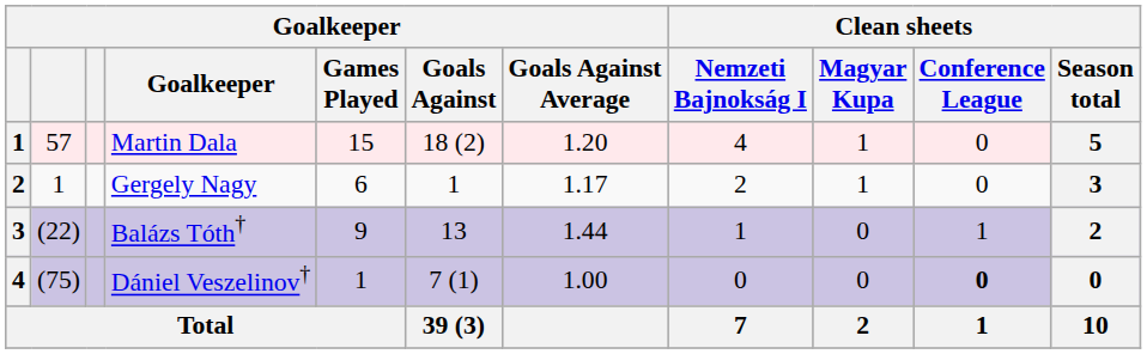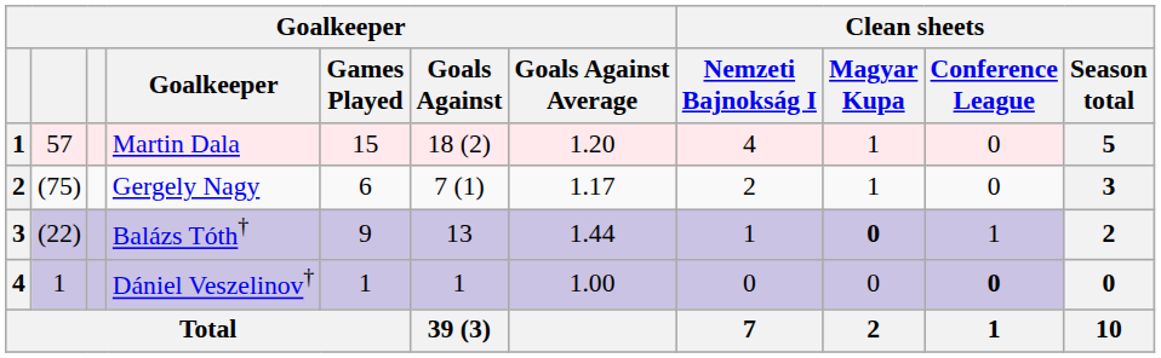 <table class="wikitable sortable sticky-header-multi" style="text-align:center; font-size:85%;">
 <tr>
 <th colspan="7">Goalkeeper</th>
 <th colspan="4">Clean sheets</th>
 </tr>
 <tr>
 <th></th>
 <th></th>
 <th></th>
 <th>Goalkeeper</th>
 <th>Games<br>Played</th>
 <th>Goals<br>Against</th>
 <th>Goals Against<br>Average</th>
 <th><a href='#'>Nemzeti<br>Bajnokság I</a></th>
 <th><a href='#'>Magyar<br>Kupa</a></th>
 <th><a href='#'>Conference<br>League</a></th>
 <th>Season<br>total</th>
 </tr>
 <tr bgcolor="#ffe9ec">
 <th rowspan="1">1</th>
 <td>57</td>
 <td> </td>
 <td style="text-align:left;" data-sort-value="Dala"><a href='#'>Martin Dala</a></td>
 <td>15</td>
 <td>18 (2)</td>
 <td>1.20</td>
 <td>4</td>
 <td>1</td>
 <td>0</td>
 <th>5</th>
 </tr>
 <tr>
 <th rowspan="1">2</th>
-<td>1</td>
+<td>(75)</td>
 <td> </td>
 <td style="text-align:left;" data-sort-value="Nagy"><a href='#'>Gergely Nagy</a></td>
 <td>6</td>
-<td>1</td>
+<td>7 (1)</td>
 <td>1.17</td>
 <td>2</td>
 <td>1</td>
 <td>0</td>
 <th>3</th>
 </tr>
 <tr bgcolor=#CBC3E3>
 <th rowspan="1">3</th>
 <td>(22)</td>
 <td> </td>
 <td style="text-align:left;" data-sort-value="TothB"><a href='#'>Balázs Tóth</a><sup>†</sup></td>
 <td>9</td>
 <td>13</td>
 <td>1.44</td>
 <td>1</td>
-<td>0</td>
+<td><strong>0</strong></td>
 <td>1</td>
 <th>2</th>
 </tr>
 <tr bgcolor=#CBC3E3>
 <th rowspan="1">4</th>
-<td>(75)</td>
+<td>1</td>
 <td> </td>
 <td style="text-align:left;" data-sort-value="Veszelinov"><a href='#'>Dániel Veszelinov</a><sup>†</sup></td>
 <td>1</td>
-<td>7 (1)</td>
+<td>1</td>
 <td>1.00</td>
 <td>0</td>
 <td>0</td>
 <td><strong>0</strong></td>
 <th>0</th>
 </tr>
 <tr>
 <th colspan="5">Total</th>
 <th>39 (3)</th>
 <th></th>
 <th>7</th>
 <th>2</th>
 <th>1</th>
 <th>10</th>
 </tr>
 </table>
